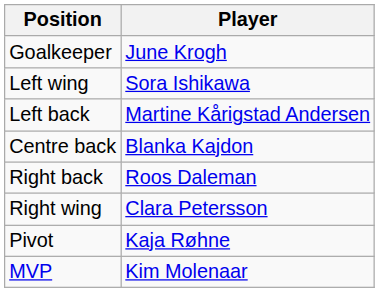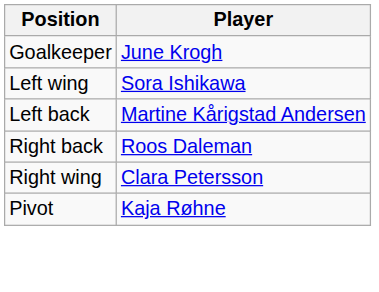 <table class="wikitable">
 <tr>
 <th>Position</th>
 <th>Player</th>
 </tr>
 <tr>
 <td>Goalkeeper</td>
 <td> <a href='#'>June Krogh</a></td>
 </tr>
 <tr>
 <td>Left wing</td>
 <td> <a href='#'>Sora Ishikawa</a></td>
 </tr>
 <tr>
 <td>Left back</td>
 <td> <a href='#'>Martine Kårigstad Andersen</a></td>
 </tr>
 <tr>
-<td>Centre back</td>
-<td> <a href='#'>Blanka Kajdon</a></td>
-</tr>
-<tr>
 <td>Right back</td>
 <td> <a href='#'>Roos Daleman</a></td>
 </tr>
 <tr>
 <td>Right wing</td>
 <td> <a href='#'>Clara Petersson</a></td>
 </tr>
 <tr>
 <td>Pivot</td>
 <td> <a href='#'>Kaja Røhne</a></td>
 </tr>
-<tr>
-<td><a href='#'>MVP</a></td>
-<td> <a href='#'>Kim Molenaar</a></td>
-</tr>
 </table>
